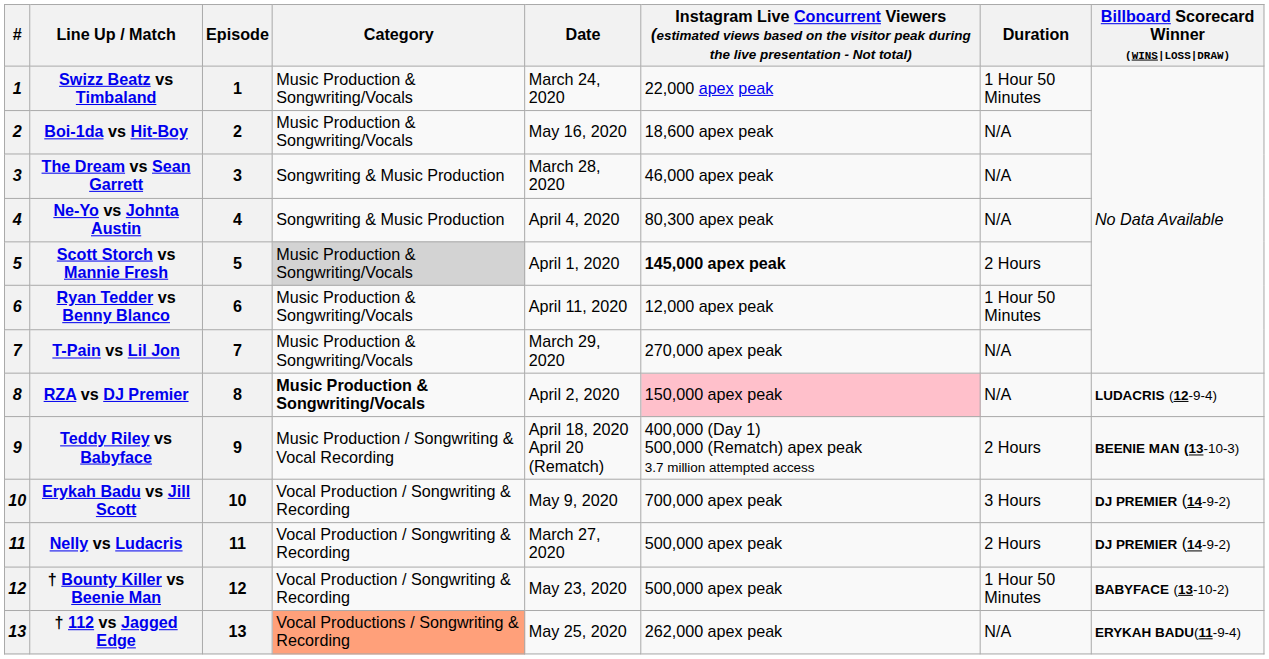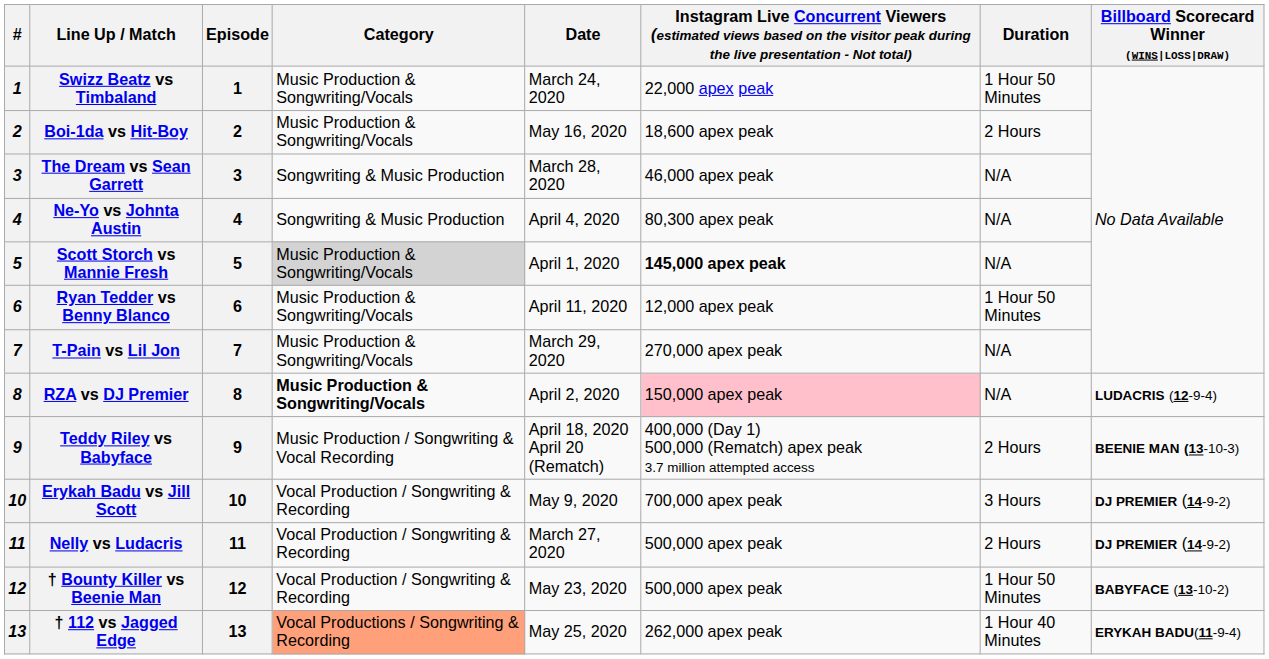 <table class="wikitable">
 <tr>
 <th>#</th>
 <th>Line Up / Match</th>
 <th>Episode</th>
 <th>Category</th>
 <th>Date</th>
 <th>Instagram Live <a href='#'>Concurrent</a> Viewers<br><em>(<small>estimated views based on the visitor peak during the live presentation - Not total)</small></em></th>
 <th>Duration</th>
 <th><a href='#'>Billboard</a> Scorecard Winner<br><code><small>(<u>WINS</u>|LOSS|DRAW)</small></code></th>
 </tr>
 <tr>
 <th><strong><em>1</em></strong></th>
 <th><a href='#'>Swizz Beatz</a> vs <a href='#'>Timbaland</a></th>
 <th>1</th>
 <td>Music Production & Songwriting/Vocals</td>
 <td>March 24, 2020</td>
 <td>22,000 <a href='#'>apex</a> <a href='#'>peak</a></td>
 <td>1 Hour 50 Minutes</td>
 <td rowspan="7"><em>No Data Available</em></td>
 </tr>
 <tr>
 <th><strong><em>2</em></strong></th>
 <th><a href='#'>Boi-1da</a> vs <a href='#'>Hit-Boy</a></th>
 <th>2</th>
 <td>Music Production & Songwriting/Vocals</td>
 <td>May 16, 2020</td>
 <td>18,600 apex peak</td>
-<td>N/A</td>
+<td>2 Hours</td>
 </tr>
 <tr>
 <th><strong><em>3</em></strong></th>
 <th><a href='#'>The Dream</a> vs <a href='#'>Sean Garrett</a></th>
 <th>3</th>
 <td>Songwriting & Music Production</td>
 <td>March 28, 2020</td>
 <td>46,000 apex peak</td>
 <td>N/A</td>
 </tr>
 <tr>
 <th><strong><em>4</em></strong></th>
 <th><a href='#'>Ne-Yo</a> vs <a href='#'>Johnta Austin</a></th>
 <th>4</th>
 <td>Songwriting & Music Production</td>
 <td>April 4, 2020</td>
 <td>80,300 apex peak</td>
 <td>N/A</td>
 </tr>
 <tr>
 <th><strong><em>5</em></strong></th>
 <th><a href='#'>Scott Storch</a> vs <a href='#'>Mannie Fresh</a></th>
 <th>5</th>
 <td style="background: lightgrey;">Music Production & Songwriting/Vocals</td>
 <td>April 1, 2020</td>
 <td><strong>145,000 apex peak</strong></td>
-<td>2 Hours</td>
+<td>N/A</td>
 </tr>
 <tr>
 <th><strong><em>6</em></strong></th>
 <th><a href='#'>Ryan Tedder</a> vs <a href='#'>Benny Blanco</a></th>
 <th>6</th>
 <td>Music Production & Songwriting/Vocals</td>
 <td>April 11, 2020</td>
 <td>12,000 apex peak</td>
 <td>1 Hour 50 Minutes</td>
 </tr>
 <tr>
 <th><strong><em>7</em></strong></th>
 <th><a href='#'>T-Pain</a> vs <a href='#'>Lil Jon</a></th>
 <th>7</th>
 <td>Music Production & Songwriting/Vocals</td>
 <td>March 29, 2020</td>
 <td>270,000 apex peak</td>
 <td>N/A</td>
 </tr>
 <tr>
 <th><strong><em>8</em></strong></th>
 <th><a href='#'>RZA</a> vs <a href='#'>DJ Premier</a></th>
 <th>8</th>
 <td><strong>Music Production & Songwriting/Vocals</strong></td>
 <td>April 2, 2020</td>
 <td style="background: pink;">150,000 apex peak</td>
 <td>N/A</td>
 <td><small><strong>LUDACRIS</strong></small> <small>(</small><strong><u><small>12</small></u></strong><small>-9-4)</small></td>
 </tr>
 <tr>
 <th><strong><em>9</em></strong></th>
 <th><a href='#'>Teddy Riley</a> vs <a href='#'>Babyface</a></th>
 <th>9</th>
 <td>Music Production / Songwriting &<br>Vocal Recording</td>
 <td>April 18, 2020<br>April 20 (Rematch)</td>
 <td>400,000 (Day 1)<br>500,000 (Rematch) apex peak<br><small>3.7 million attempted access</small></td>
 <td>2 Hours</td>
 <td><strong><small>BEENIE MAN</small></strong> <strong><u><small>(13</small></u></strong><small>-10-3)</small></td>
 </tr>
 <tr>
 <th><strong><em>10</em></strong></th>
 <th><a href='#'>Erykah Badu</a> vs <a href='#'>Jill Scott</a></th>
 <th>10</th>
 <td>Vocal Production / Songwriting & Recording</td>
 <td>May 9, 2020</td>
 <td>700,000 apex peak</td>
 <td>3 Hours</td>
 <td><strong><small>DJ PREMIER</small></strong> (<strong><u><small>14</small></u></strong><small>-9-2)</small></td>
 </tr>
 <tr>
 <th><strong><em>11</em></strong></th>
 <th><a href='#'>Nelly</a> vs <a href='#'>Ludacris</a></th>
 <th>11</th>
 <td>Vocal Production / Songwriting & Recording</td>
 <td>March 27, 2020</td>
 <td>500,000 apex peak</td>
 <td>2 Hours</td>
 <td><strong><small>DJ PREMIER</small></strong> (<strong><u><small>14</small></u></strong><small>-9-2)</small></td>
 </tr>
 <tr>
 <th><strong><em>12</em></strong></th>
 <th>† <a href='#'>Bounty Killer</a> vs <a href='#'>Beenie Man</a></th>
 <th>12</th>
 <td>Vocal Production / Songwriting & Recording</td>
 <td>May 23, 2020</td>
 <td>500,000 apex peak</td>
 <td>1 Hour 50 Minutes</td>
 <td><strong><small>BABYFACE</small></strong> <small>(</small><strong><u><small>13</small></u></strong><small>-10-2)</small></td>
 </tr>
 <tr>
 <th><strong><em>13</em></strong></th>
 <th>† <a href='#'>112</a> vs <a href='#'>Jagged Edge</a></th>
 <th>13</th>
 <td style="background: lightsalmon;">Vocal Productions / Songwriting & Recording</td>
 <td>May 25, 2020</td>
 <td>262,000 apex peak</td>
-<td>N/A</td>
+<td>1 Hour 40 Minutes</td>
 <td><small><strong>ERYKAH BADU</strong></small><small>(</small><strong><u><small>11</small></u></strong><small>-9-4)</small></td>
 </tr>
 </table>
